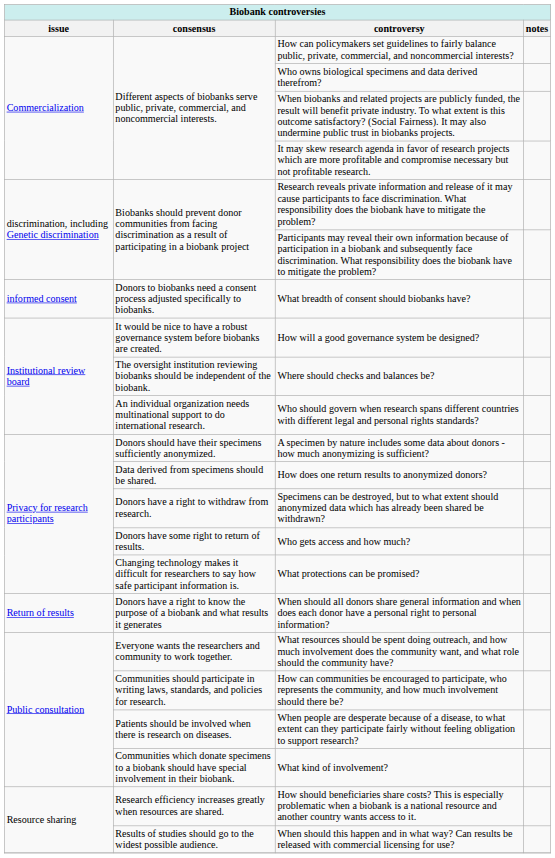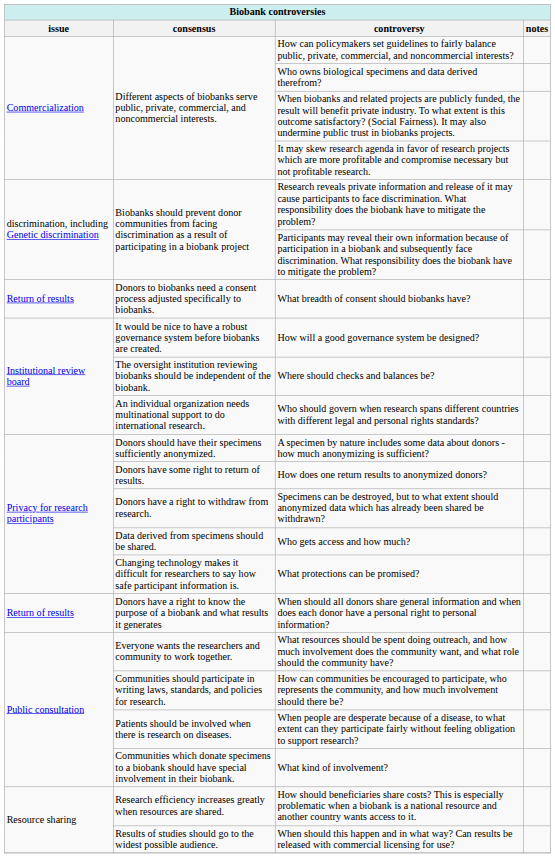 <table class="wikitable sortable">
 <tr>
 <th colspan="6" style="background-color: #CCEEEE;">Biobank controversies</th>
 </tr>
 <tr>
 <th>issue</th>
 <th>consensus</th>
 <th>controversy</th>
 <th>notes</th>
 </tr>
 <tr>
 <td rowspan="4"><a href='#'>Commercialization</a></td>
 <td rowspan="4">Different aspects of biobanks serve public, private, commercial, and noncommercial interests.</td>
 <td>How can policymakers set guidelines to fairly balance public, private, commercial, and noncommercial interests?</td>
 <td></td>
 </tr>
 <tr>
 <td>Who owns biological specimens and data derived therefrom?</td>
 <td></td>
 </tr>
 <tr>
 <td>When biobanks and related projects are publicly funded, the result will benefit private industry. To what extent is this outcome satisfactory? (Social Fairness). It may also undermine public trust in biobanks projects.</td>
 <td></td>
 </tr>
 <tr>
 <td>It may skew research agenda in favor of research projects which are more profitable and compromise necessary but not profitable research.</td>
 <td></td>
 </tr>
 <tr>
 <td rowspan="2">discrimination, including <a href='#'>Genetic discrimination</a></td>
 <td rowspan="2">Biobanks should prevent donor communities from facing discrimination as a result of participating in a biobank project</td>
 <td>Research reveals private information and release of it may cause participants to face discrimination. What responsibility does the biobank have to mitigate the problem?</td>
 <td></td>
 </tr>
 <tr>
 <td>Participants may reveal their own information because of participation in a biobank and subsequently face discrimination. What responsibility does the biobank have to mitigate the problem?</td>
 <td></td>
 </tr>
 <tr>
-<td><a href='#'>informed consent</a></td>
+<td><a href='#'>Return of results</a></td>
 <td>Donors to biobanks need a consent process adjusted specifically to biobanks.</td>
 <td>What breadth of consent should biobanks have?</td>
 <td></td>
 </tr>
 <tr>
 <td rowspan="3"><a href='#'>Institutional review board</a></td>
 <td>It would be nice to have a robust governance system before biobanks are created.</td>
 <td>How will a good governance system be designed?</td>
 <td></td>
 </tr>
 <tr>
 <td>The oversight institution reviewing biobanks should be independent of the biobank.</td>
 <td>Where should checks and balances be?</td>
 <td></td>
 </tr>
 <tr>
 <td>An individual organization needs multinational support to do international research.</td>
 <td>Who should govern when research spans different countries with different legal and personal rights standards?</td>
 <td></td>
 </tr>
 <tr>
 <td rowspan="5"><a href='#'>Privacy for research participants</a></td>
 <td>Donors should have their specimens sufficiently anonymized.</td>
 <td>A specimen by nature includes some data about donors - how much anonymizing is sufficient?</td>
 <td></td>
 </tr>
 <tr>
-<td>Data derived from specimens should be shared.</td>
+<td>Donors have some right to return of results.</td>
 <td>How does one return results to anonymized donors?</td>
 <td></td>
 </tr>
 <tr>
 <td>Donors have a right to withdraw from research.</td>
 <td>Specimens can be destroyed, but to what extent should anonymized data which has already been shared be withdrawn?</td>
 <td></td>
 </tr>
 <tr>
-<td>Donors have some right to return of results.</td>
+<td>Data derived from specimens should be shared.</td>
 <td>Who gets access and how much?</td>
 <td></td>
 </tr>
 <tr>
 <td>Changing technology makes it difficult for researchers to say how safe participant information is.</td>
 <td>What protections can be promised?</td>
 <td></td>
 </tr>
 <tr>
 <td><a href='#'>Return of results</a></td>
 <td>Donors have a right to know the purpose of a biobank and what results it generates</td>
 <td>When should all donors share general information and when does each donor have a personal right to personal information?</td>
 <td></td>
 </tr>
 <tr>
 <td rowspan="4"><a href='#'>Public consultation</a></td>
 <td>Everyone wants the researchers and community to work together.</td>
 <td>What resources should be spent doing outreach, and how much involvement does the community want, and what role should the community have?</td>
 <td></td>
 </tr>
 <tr>
 <td>Communities should participate in writing laws, standards, and policies for research.</td>
 <td>How can communities be encouraged to participate, who represents the community, and how much involvement should there be?</td>
 <td></td>
 </tr>
 <tr>
 <td>Patients should be involved when there is research on diseases.</td>
 <td>When people are desperate because of a disease, to what extent can they participate fairly without feeling obligation to support research?</td>
 <td></td>
 </tr>
 <tr>
 <td>Communities which donate specimens to a biobank should have special involvement in their biobank.</td>
 <td>What kind of involvement?</td>
 <td></td>
 </tr>
 <tr>
 <td rowspan="2">Resource sharing</td>
 <td>Research efficiency increases greatly when resources are shared.</td>
 <td>How should beneficiaries share costs? This is especially problematic when a biobank is a national resource and another country wants access to it.</td>
 <td></td>
 </tr>
 <tr>
 <td>Results of studies should go to the widest possible audience.</td>
 <td>When should this happen and in what way? Can results be released with commercial licensing for use?</td>
 <td></td>
 </tr>
 <tr>
 </tr>
 </table>
